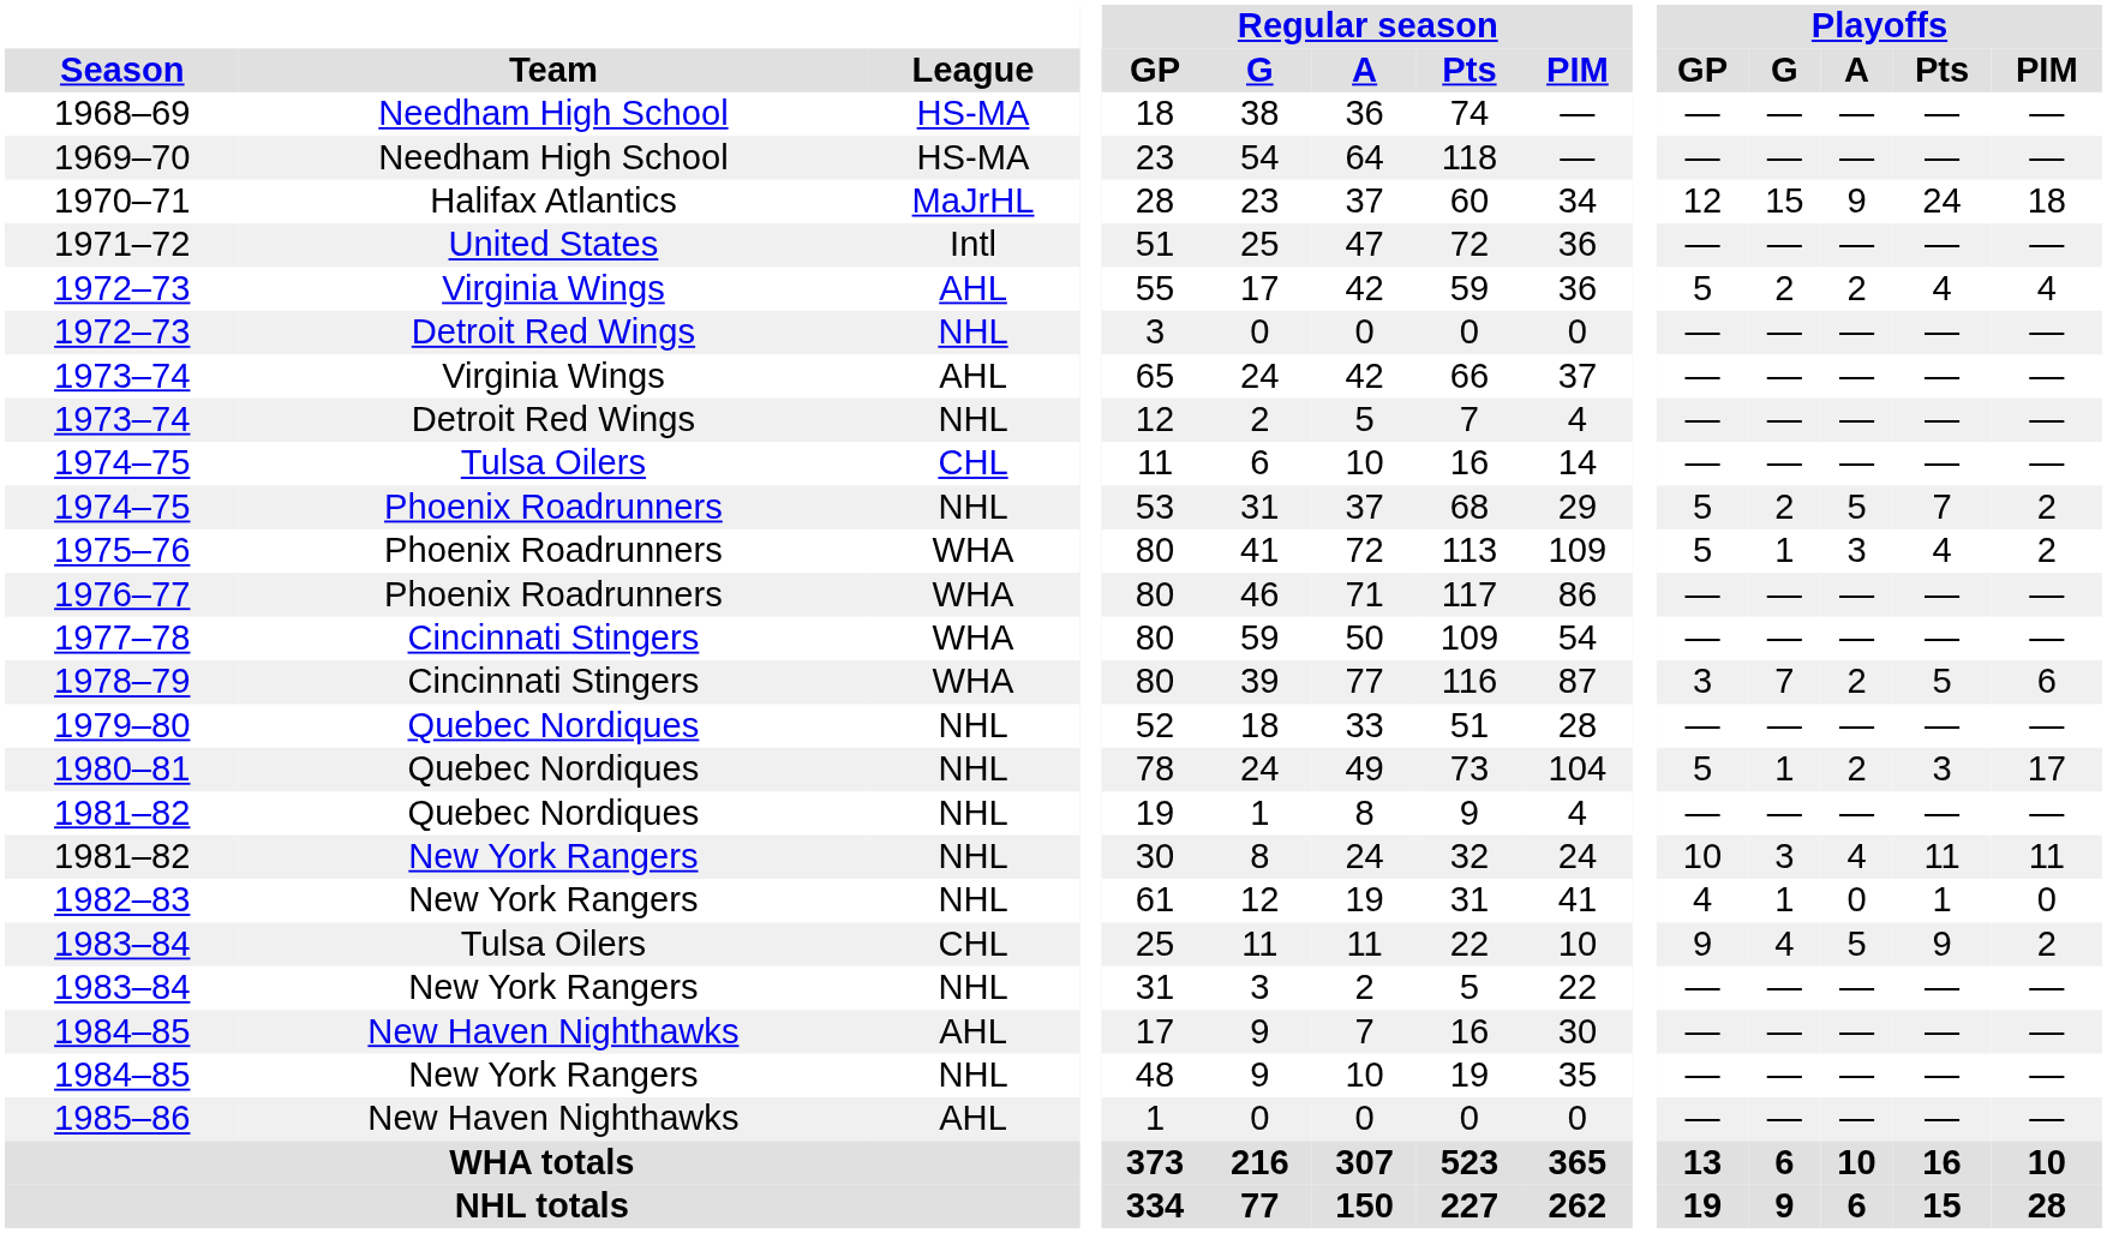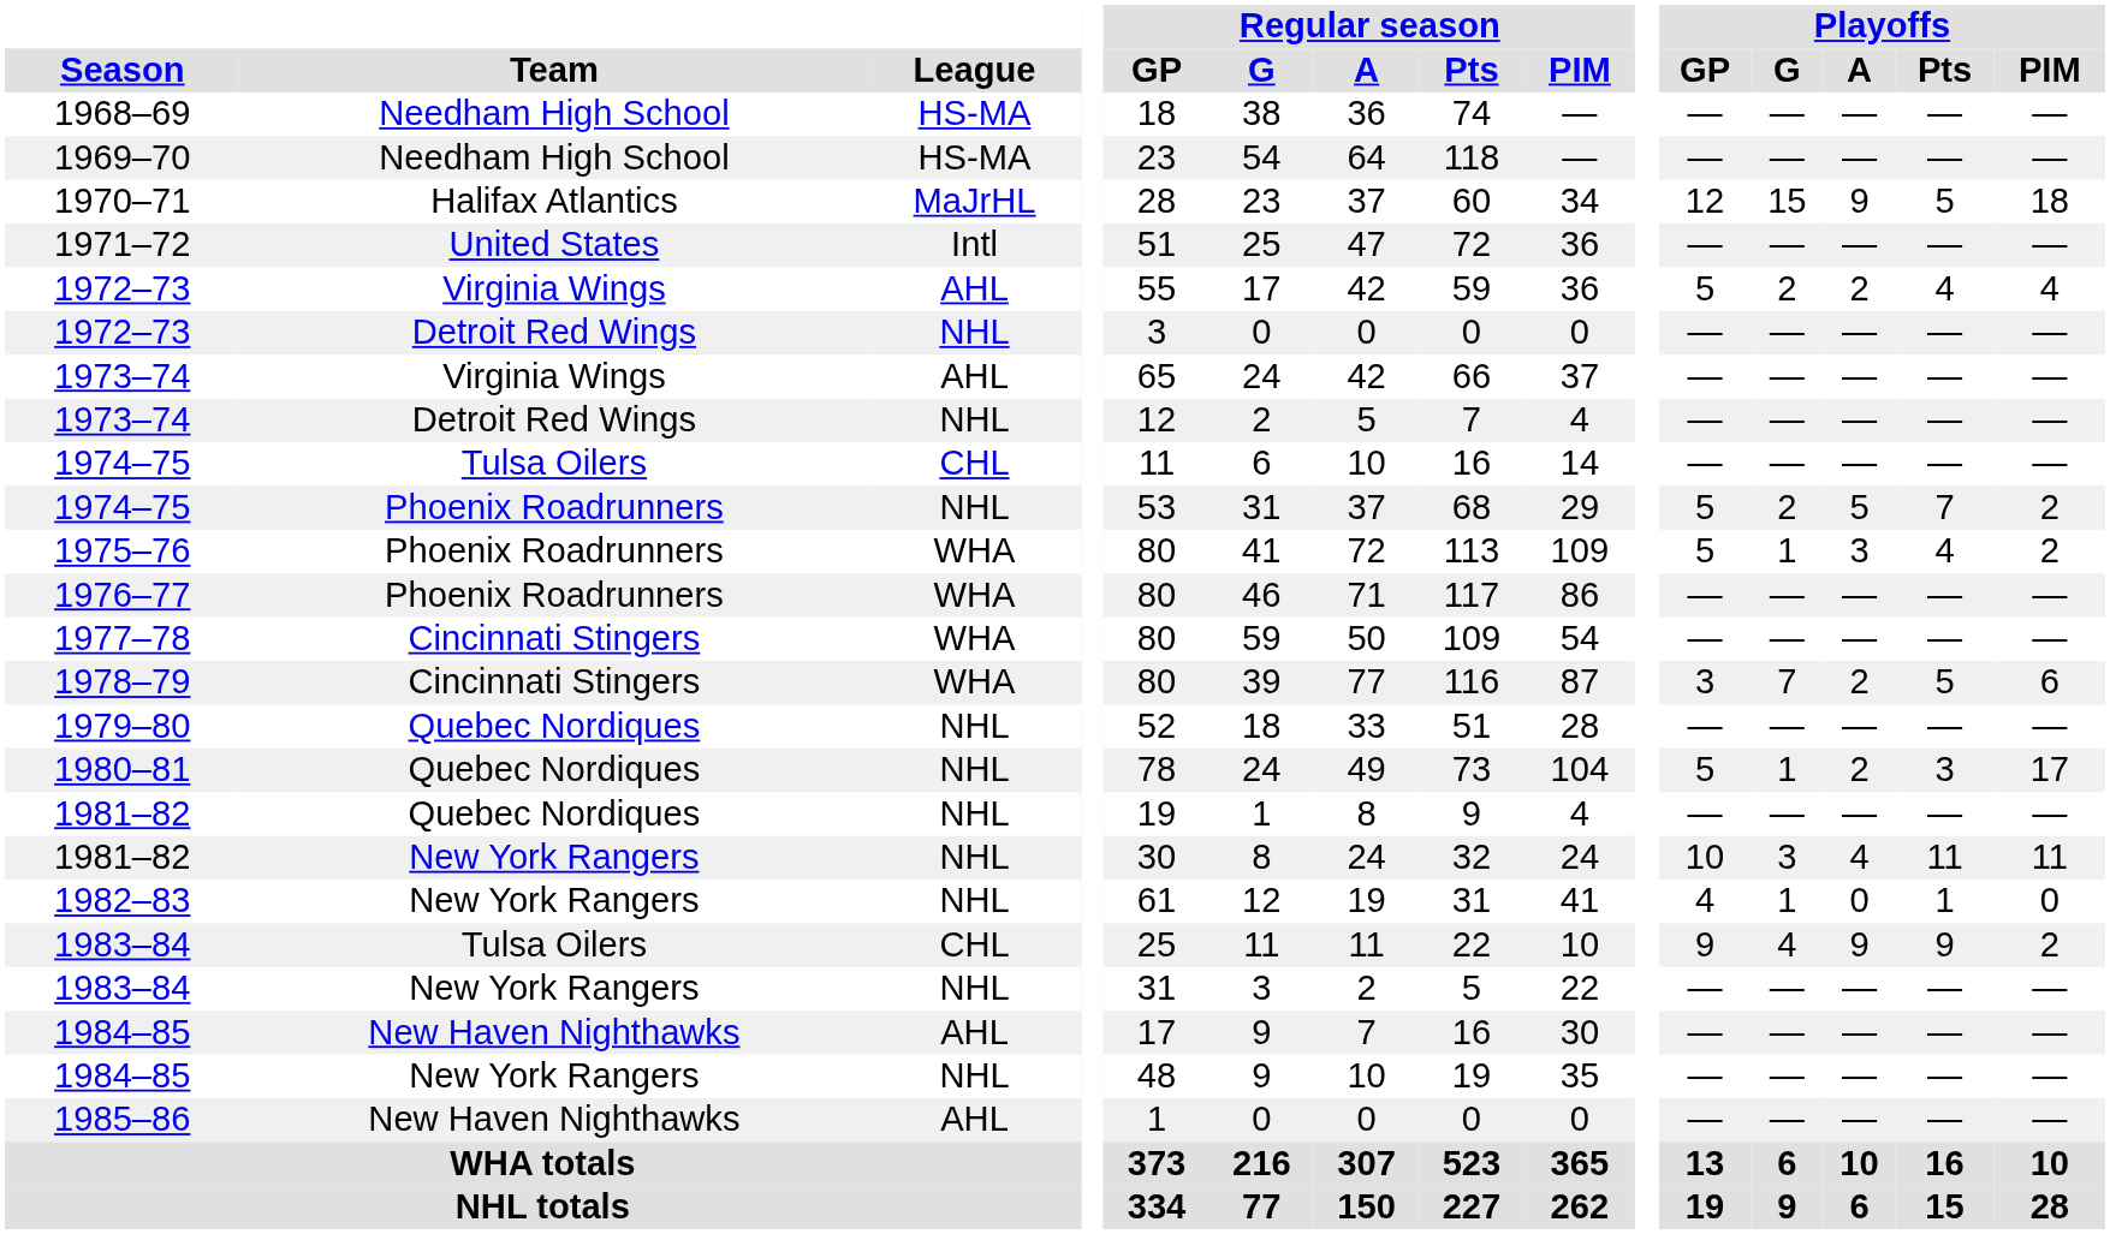 <table border="0" cellpadding="1" cellspacing="0" style="text-align:center; width:60em">
 <tr style="background:#e0e0e0;">
 <th colspan="3" style="background:#fff;"> </th>
 <th rowspan="99" style="background:#fff;"> </th>
 <th colspan="5"><a href='#'>Regular season</a></th>
 <th rowspan="99" style="background:#fff;"> </th>
 <th colspan="5"><a href='#'>Playoffs</a></th>
 </tr>
 <tr style="background:#e0e0e0;">
 <th><a href='#'>Season</a></th>
 <th>Team</th>
 <th>League</th>
 <th>GP</th>
 <th><a href='#'>G</a></th>
 <th><a href='#'>A</a></th>
 <th><a href='#'>Pts</a></th>
 <th><a href='#'>PIM</a></th>
 <th>GP</th>
 <th>G</th>
 <th>A</th>
 <th>Pts</th>
 <th>PIM</th>
 </tr>
 <tr>
 <td>1968–69</td>
 <td><a href='#'>Needham High School</a></td>
 <td><a href='#'>HS-MA</a></td>
 <td>18</td>
 <td>38</td>
 <td>36</td>
 <td>74</td>
 <td>—</td>
 <td>—</td>
 <td>—</td>
 <td>—</td>
 <td>—</td>
 <td>—</td>
 </tr>
 <tr style="background:#f0f0f0;">
 <td>1969–70</td>
 <td>Needham High School</td>
 <td>HS-MA</td>
 <td>23</td>
 <td>54</td>
 <td>64</td>
 <td>118</td>
 <td>—</td>
 <td>—</td>
 <td>—</td>
 <td>—</td>
 <td>—</td>
 <td>—</td>
 </tr>
 <tr>
 <td>1970–71</td>
 <td>Halifax Atlantics</td>
 <td><a href='#'>MaJrHL</a></td>
 <td>28</td>
 <td>23</td>
 <td>37</td>
 <td>60</td>
 <td>34</td>
 <td>12</td>
 <td>15</td>
 <td>9</td>
-<td>24</td>
+<td>5</td>
 <td>18</td>
 </tr>
 <tr style="background:#f0f0f0;">
 <td>1971–72</td>
 <td><a href='#'>United States</a></td>
 <td>Intl</td>
 <td>51</td>
 <td>25</td>
 <td>47</td>
 <td>72</td>
 <td>36</td>
 <td>—</td>
 <td>—</td>
 <td>—</td>
 <td>—</td>
 <td>—</td>
 </tr>
 <tr>
 <td><a href='#'>1972–73</a></td>
 <td><a href='#'>Virginia Wings</a></td>
 <td><a href='#'>AHL</a></td>
 <td>55</td>
 <td>17</td>
 <td>42</td>
 <td>59</td>
 <td>36</td>
 <td>5</td>
 <td>2</td>
 <td>2</td>
 <td>4</td>
 <td>4</td>
 </tr>
 <tr style="background:#f0f0f0;">
 <td><a href='#'>1972–73</a></td>
 <td><a href='#'>Detroit Red Wings</a></td>
 <td><a href='#'>NHL</a></td>
 <td>3</td>
 <td>0</td>
 <td>0</td>
 <td>0</td>
 <td>0</td>
 <td>—</td>
 <td>—</td>
 <td>—</td>
 <td>—</td>
 <td>—</td>
 </tr>
 <tr>
 <td><a href='#'>1973–74</a></td>
 <td>Virginia Wings</td>
 <td>AHL</td>
 <td>65</td>
 <td>24</td>
 <td>42</td>
 <td>66</td>
 <td>37</td>
 <td>—</td>
 <td>—</td>
 <td>—</td>
 <td>—</td>
 <td>—</td>
 </tr>
 <tr style="background:#f0f0f0;">
 <td><a href='#'>1973–74</a></td>
 <td>Detroit Red Wings</td>
 <td>NHL</td>
 <td>12</td>
 <td>2</td>
 <td>5</td>
 <td>7</td>
 <td>4</td>
 <td>—</td>
 <td>—</td>
 <td>—</td>
 <td>—</td>
 <td>—</td>
 </tr>
 <tr>
 <td><a href='#'>1974–75</a></td>
 <td><a href='#'>Tulsa Oilers</a></td>
 <td><a href='#'>CHL</a></td>
 <td>11</td>
 <td>6</td>
 <td>10</td>
 <td>16</td>
 <td>14</td>
 <td>—</td>
 <td>—</td>
 <td>—</td>
 <td>—</td>
 <td>—</td>
 </tr>
 <tr style="background:#f0f0f0;">
 <td><a href='#'>1974–75</a></td>
 <td><a href='#'>Phoenix Roadrunners</a></td>
 <td>NHL</td>
 <td>53</td>
 <td>31</td>
 <td>37</td>
 <td>68</td>
 <td>29</td>
 <td>5</td>
 <td>2</td>
 <td>5</td>
 <td>7</td>
 <td>2</td>
 </tr>
 <tr>
 <td><a href='#'>1975–76</a></td>
 <td>Phoenix Roadrunners</td>
 <td>WHA</td>
 <td>80</td>
 <td>41</td>
 <td>72</td>
 <td>113</td>
 <td>109</td>
 <td>5</td>
 <td>1</td>
 <td>3</td>
 <td>4</td>
 <td>2</td>
 </tr>
 <tr style="background:#f0f0f0;">
 <td><a href='#'>1976–77</a></td>
 <td>Phoenix Roadrunners</td>
 <td>WHA</td>
 <td>80</td>
 <td>46</td>
 <td>71</td>
 <td>117</td>
 <td>86</td>
 <td>—</td>
 <td>—</td>
 <td>—</td>
 <td>—</td>
 <td>—</td>
 </tr>
 <tr>
 <td><a href='#'>1977–78</a></td>
 <td><a href='#'>Cincinnati Stingers</a></td>
 <td>WHA</td>
 <td>80</td>
 <td>59</td>
 <td>50</td>
 <td>109</td>
 <td>54</td>
 <td>—</td>
 <td>—</td>
 <td>—</td>
 <td>—</td>
 <td>—</td>
 </tr>
 <tr style="background:#f0f0f0;">
 <td><a href='#'>1978–79</a></td>
 <td>Cincinnati Stingers</td>
 <td>WHA</td>
 <td>80</td>
 <td>39</td>
 <td>77</td>
 <td>116</td>
 <td>87</td>
 <td>3</td>
 <td>7</td>
 <td>2</td>
 <td>5</td>
 <td>6</td>
 </tr>
 <tr>
 <td><a href='#'>1979–80</a></td>
 <td><a href='#'>Quebec Nordiques</a></td>
 <td>NHL</td>
 <td>52</td>
 <td>18</td>
 <td>33</td>
 <td>51</td>
 <td>28</td>
 <td>—</td>
 <td>—</td>
 <td>—</td>
 <td>—</td>
 <td>—</td>
 </tr>
 <tr style="background:#f0f0f0;">
 <td><a href='#'>1980–81</a></td>
 <td>Quebec Nordiques</td>
 <td>NHL</td>
 <td>78</td>
 <td>24</td>
 <td>49</td>
 <td>73</td>
 <td>104</td>
 <td>5</td>
 <td>1</td>
 <td>2</td>
 <td>3</td>
 <td>17</td>
 </tr>
 <tr>
 <td><a href='#'>1981–82</a></td>
 <td>Quebec Nordiques</td>
 <td>NHL</td>
 <td>19</td>
 <td>1</td>
 <td>8</td>
 <td>9</td>
 <td>4</td>
 <td>—</td>
 <td>—</td>
 <td>—</td>
 <td>—</td>
 <td>—</td>
 </tr>
 <tr style="background:#f0f0f0;">
 <td>1981–82</td>
 <td><a href='#'>New York Rangers</a></td>
 <td>NHL</td>
 <td>30</td>
 <td>8</td>
 <td>24</td>
 <td>32</td>
 <td>24</td>
 <td>10</td>
 <td>3</td>
 <td>4</td>
 <td>11</td>
 <td>11</td>
 </tr>
 <tr>
 <td><a href='#'>1982–83</a></td>
 <td>New York Rangers</td>
 <td>NHL</td>
 <td>61</td>
 <td>12</td>
 <td>19</td>
 <td>31</td>
 <td>41</td>
 <td>4</td>
 <td>1</td>
 <td>0</td>
 <td>1</td>
 <td>0</td>
 </tr>
 <tr style="background:#f0f0f0;">
 <td><a href='#'>1983–84</a></td>
 <td>Tulsa Oilers</td>
 <td>CHL</td>
 <td>25</td>
 <td>11</td>
 <td>11</td>
 <td>22</td>
 <td>10</td>
 <td>9</td>
 <td>4</td>
-<td>5</td>
+<td>9</td>
 <td>9</td>
 <td>2</td>
 </tr>
 <tr>
 <td><a href='#'>1983–84</a></td>
 <td>New York Rangers</td>
 <td>NHL</td>
 <td>31</td>
 <td>3</td>
 <td>2</td>
 <td>5</td>
 <td>22</td>
 <td>—</td>
 <td>—</td>
 <td>—</td>
 <td>—</td>
 <td>—</td>
 </tr>
 <tr style="background:#f0f0f0;">
 <td><a href='#'>1984–85</a></td>
 <td><a href='#'>New Haven Nighthawks</a></td>
 <td>AHL</td>
 <td>17</td>
 <td>9</td>
 <td>7</td>
 <td>16</td>
 <td>30</td>
 <td>—</td>
 <td>—</td>
 <td>—</td>
 <td>—</td>
 <td>—</td>
 </tr>
 <tr>
 <td><a href='#'>1984–85</a></td>
 <td>New York Rangers</td>
 <td>NHL</td>
 <td>48</td>
 <td>9</td>
 <td>10</td>
 <td>19</td>
 <td>35</td>
 <td>—</td>
 <td>—</td>
 <td>—</td>
 <td>—</td>
 <td>—</td>
 </tr>
 <tr style="background:#f0f0f0;">
 <td><a href='#'>1985–86</a></td>
 <td>New Haven Nighthawks</td>
 <td>AHL</td>
 <td>1</td>
 <td>0</td>
 <td>0</td>
 <td>0</td>
 <td>0</td>
 <td>—</td>
 <td>—</td>
 <td>—</td>
 <td>—</td>
 <td>—</td>
 </tr>
 <tr style="background:#e0e0e0;">
 <th colspan=3>WHA totals</th>
 <th>373</th>
 <th>216</th>
 <th>307</th>
 <th>523</th>
 <th>365</th>
 <th>13</th>
 <th>6</th>
 <th>10</th>
 <th>16</th>
 <th>10</th>
 </tr>
 <tr style="background:#e0e0e0;">
 <th colspan=3>NHL totals</th>
 <th>334</th>
 <th>77</th>
 <th>150</th>
 <th>227</th>
 <th>262</th>
 <th>19</th>
 <th>9</th>
 <th>6</th>
 <th>15</th>
 <th>28</th>
 </tr>
 </table>
